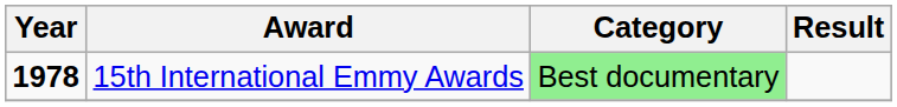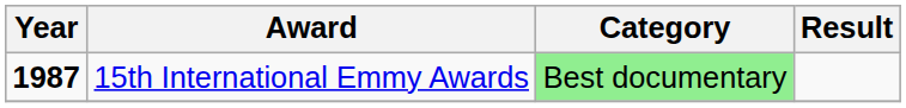 <table class="wikitable">
 <tr>
 <th>Year</th>
 <th>Award</th>
 <th>Category</th>
 <th>Result</th>
 </tr>
 <tr>
-<td><strong>1978</strong></td>
+<td><strong>1987</strong></td>
 <td><a href='#'>15th International Emmy Awards</a></td>
 <td style="background: lightgreen;">Best documentary</td>
 <td></td>
 </tr>
 <tr>
 </tr>
 </table>
